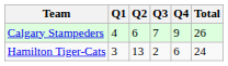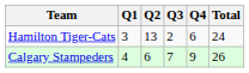 <table class="wikitable">
 <tr>
 <th>Team</th>
 <th>Q1</th>
 <th>Q2</th>
 <th>Q3</th>
 <th>Q4</th>
 <th>Total</th>
 </tr>
+<tr>
+<td><a href='#'>Hamilton Tiger-Cats</a></td>
+<td>3</td>
+<td>13</td>
+<td>2</td>
+<td>6</td>
+<td>24</td>
+</tr>
 <tr style="background-color:#ddffdd">
 <td><a href='#'>Calgary Stampeders</a></td>
 <td>4</td>
 <td>6</td>
 <td>7</td>
 <td>9</td>
 <td>26</td>
 </tr>
-<tr>
-<td><a href='#'>Hamilton Tiger-Cats</a></td>
-<td>3</td>
-<td>13</td>
-<td>2</td>
-<td>6</td>
-<td>24</td>
-</tr>
 </table>
